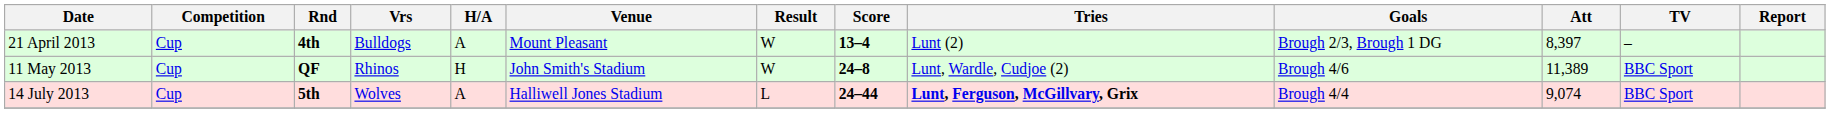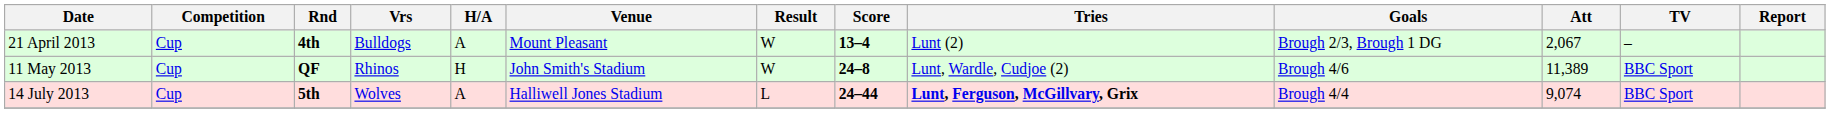 <table class="wikitable" style="font-size:85%;" width="100%">
 <tr>
 <th>Date</th>
 <th>Competition</th>
 <th>Rnd</th>
 <th>Vrs</th>
 <th>H/A</th>
 <th>Venue</th>
 <th>Result</th>
 <th>Score</th>
 <th>Tries</th>
 <th>Goals</th>
 <th>Att</th>
 <th>TV</th>
 <th>Report</th>
 </tr>
 <tr style="background:#ddffdd;" width=20 | >
 <td>21 April 2013</td>
 <td><a href='#'>Cup</a></td>
 <td><strong>4th</strong></td>
 <td><a href='#'>Bulldogs</a></td>
 <td>A</td>
 <td><a href='#'>Mount Pleasant</a></td>
 <td>W</td>
 <td><strong>13–4</strong></td>
 <td><a href='#'>Lunt</a> (2)</td>
 <td><a href='#'>Brough</a> 2/3, <a href='#'>Brough</a> 1 DG</td>
-<td>8,397</td>
+<td>2,067</td>
 <td>–</td>
 <td></td>
 </tr>
 <tr style="background:#ddffdd;" width=20 | >
 <td>11 May 2013</td>
 <td><a href='#'>Cup</a></td>
 <td><strong>QF</strong></td>
 <td><a href='#'>Rhinos</a></td>
 <td>H</td>
 <td><a href='#'>John Smith's Stadium</a></td>
 <td>W</td>
 <td><strong>24–8</strong></td>
 <td><a href='#'>Lunt</a>, <a href='#'>Wardle</a>, <a href='#'>Cudjoe</a> (2)</td>
 <td><a href='#'>Brough</a> 4/6</td>
 <td>11,389</td>
 <td><a href='#'>BBC Sport</a></td>
 <td></td>
 </tr>
 <tr style="background:#ffdddd;" width=20 | >
 <td>14 July 2013</td>
 <td><a href='#'>Cup</a></td>
 <td><strong>5th</strong></td>
 <td> <a href='#'>Wolves</a></td>
 <td>A</td>
 <td><a href='#'>Halliwell Jones Stadium</a></td>
 <td>L</td>
 <td><strong>24–44</strong></td>
 <td><strong><a href='#'>Lunt</a>, <a href='#'>Ferguson</a>, <a href='#'>McGillvary</a>, Grix</strong></td>
 <td><a href='#'>Brough</a> 4/4</td>
 <td>9,074</td>
 <td><a href='#'>BBC Sport</a></td>
 <td></td>
 </tr>
 <tr>
 </tr>
 </table>
